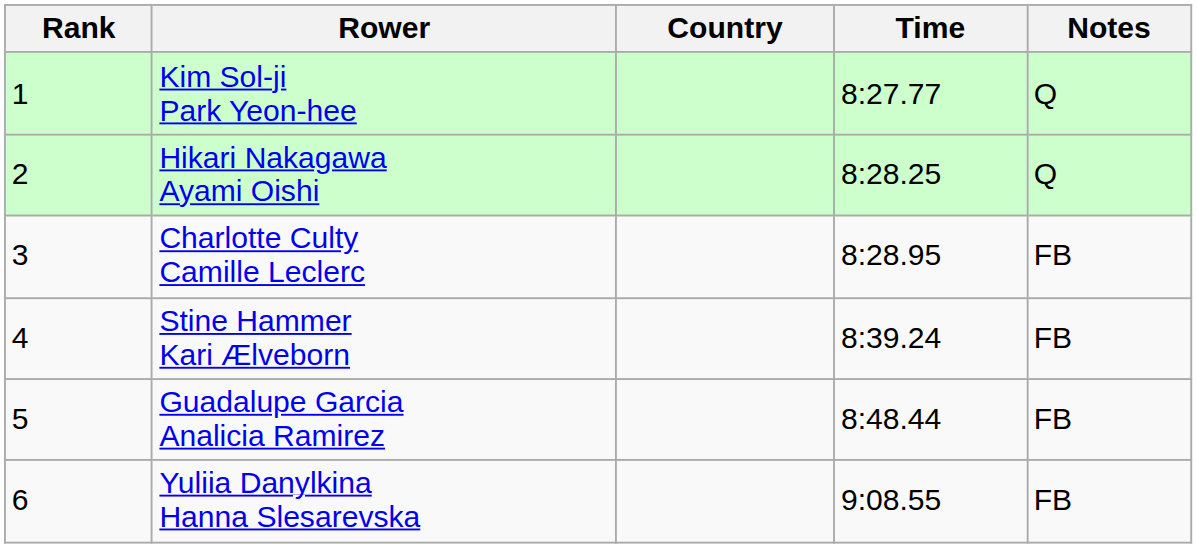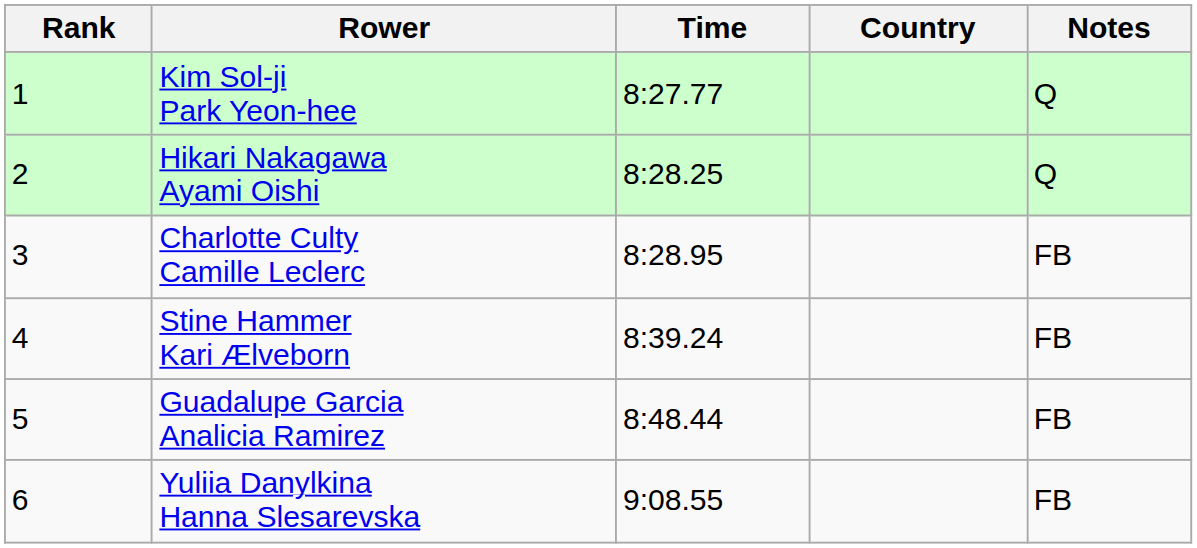 <table class="wikitable" width=50%>
 <tr>
 <th>Rank</th>
 <th>Rower</th>
+<th>Time</th>
 <th>Country</th>
-<th>Time</th>
 <th>Notes</th>
 </tr>
 <tr bgcolor=ccffcc>
 <td>1</td>
 <td><a href='#'>Kim Sol-ji</a><br><a href='#'>Park Yeon-hee</a></td>
+<td>8:27.77</td>
 <td></td>
-<td>8:27.77</td>
 <td>Q</td>
 </tr>
 <tr bgcolor=ccffcc>
 <td>2</td>
 <td><a href='#'>Hikari Nakagawa</a><br><a href='#'>Ayami Oishi</a></td>
+<td>8:28.25</td>
 <td></td>
-<td>8:28.25</td>
 <td>Q</td>
 </tr>
 <tr>
 <td>3</td>
 <td><a href='#'>Charlotte Culty</a><br><a href='#'>Camille Leclerc</a></td>
+<td>8:28.95</td>
 <td></td>
-<td>8:28.95</td>
 <td>FB</td>
 </tr>
 <tr>
 <td>4</td>
 <td><a href='#'>Stine Hammer</a><br><a href='#'>Kari Ælveborn</a></td>
+<td>8:39.24</td>
 <td></td>
-<td>8:39.24</td>
 <td>FB</td>
 </tr>
 <tr>
 <td>5</td>
 <td><a href='#'>Guadalupe Garcia</a><br><a href='#'>Analicia Ramirez</a></td>
+<td>8:48.44</td>
 <td></td>
-<td>8:48.44</td>
 <td>FB</td>
 </tr>
 <tr>
 <td>6</td>
 <td><a href='#'>Yuliia Danylkina</a><br><a href='#'>Hanna Slesarevska</a></td>
+<td>9:08.55</td>
 <td></td>
-<td>9:08.55</td>
 <td>FB</td>
 </tr>
 </table>
